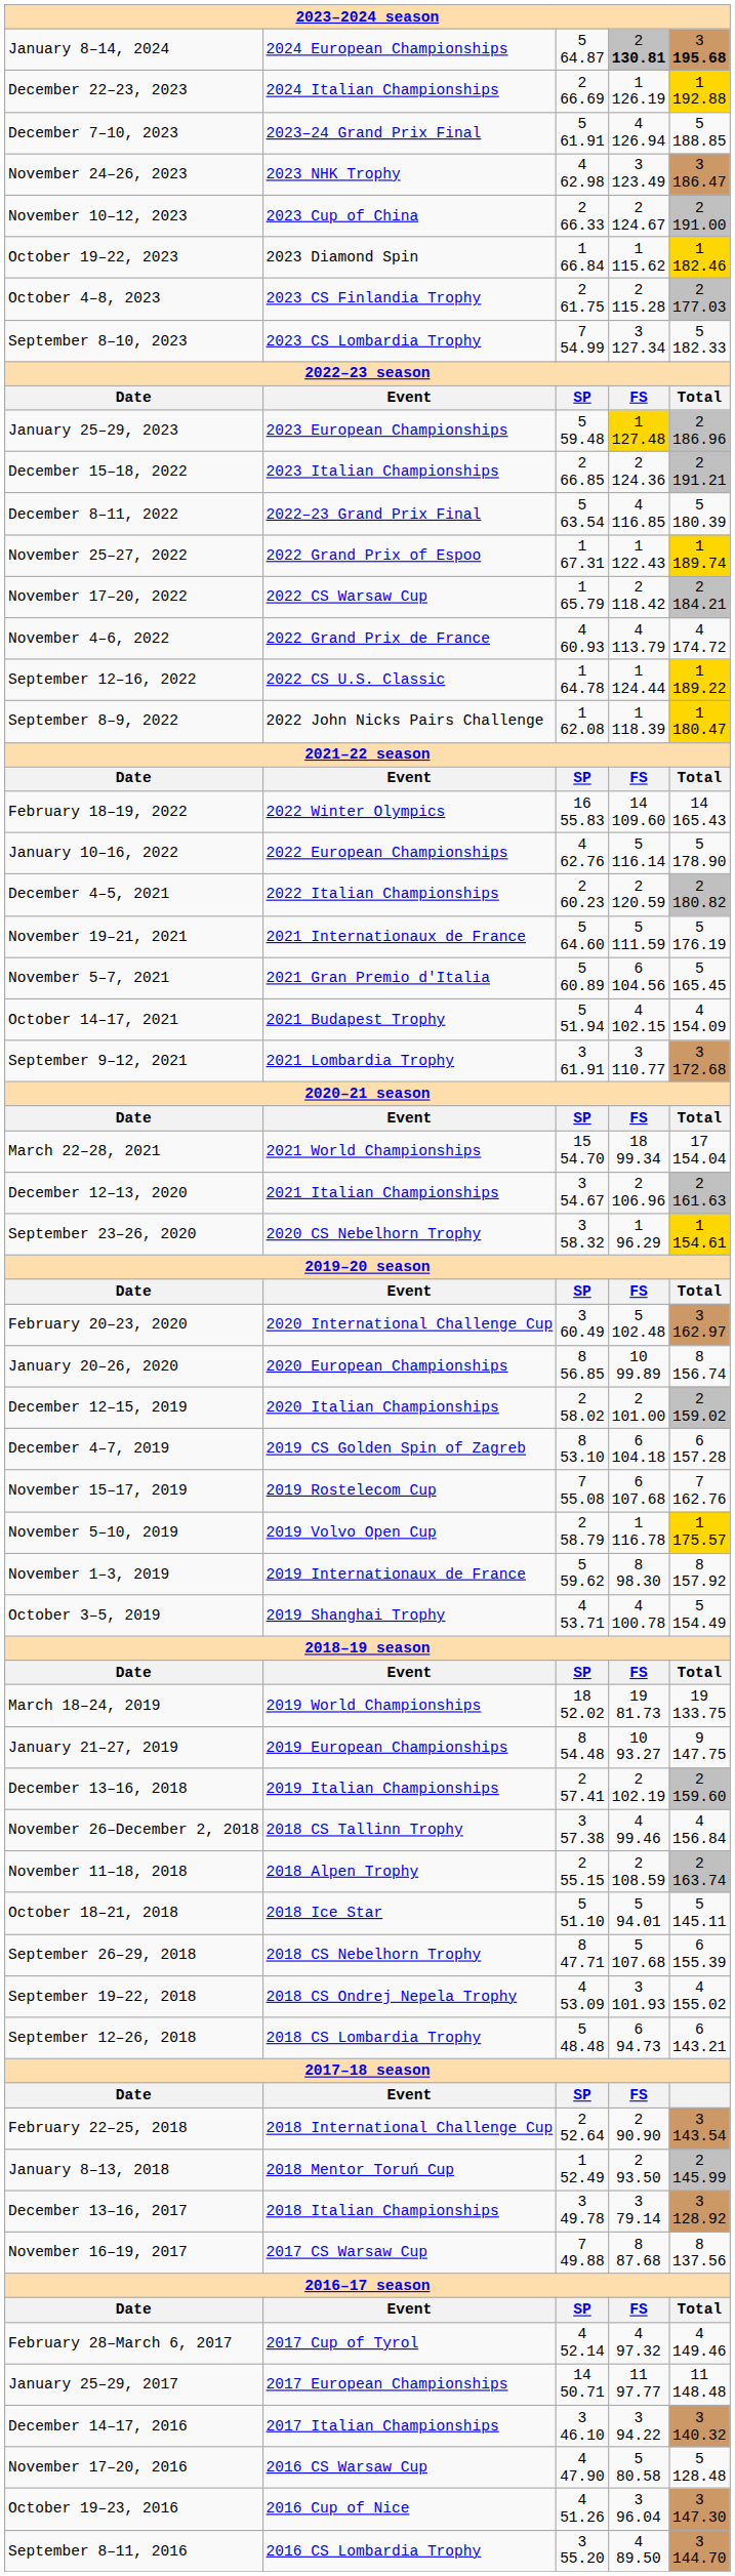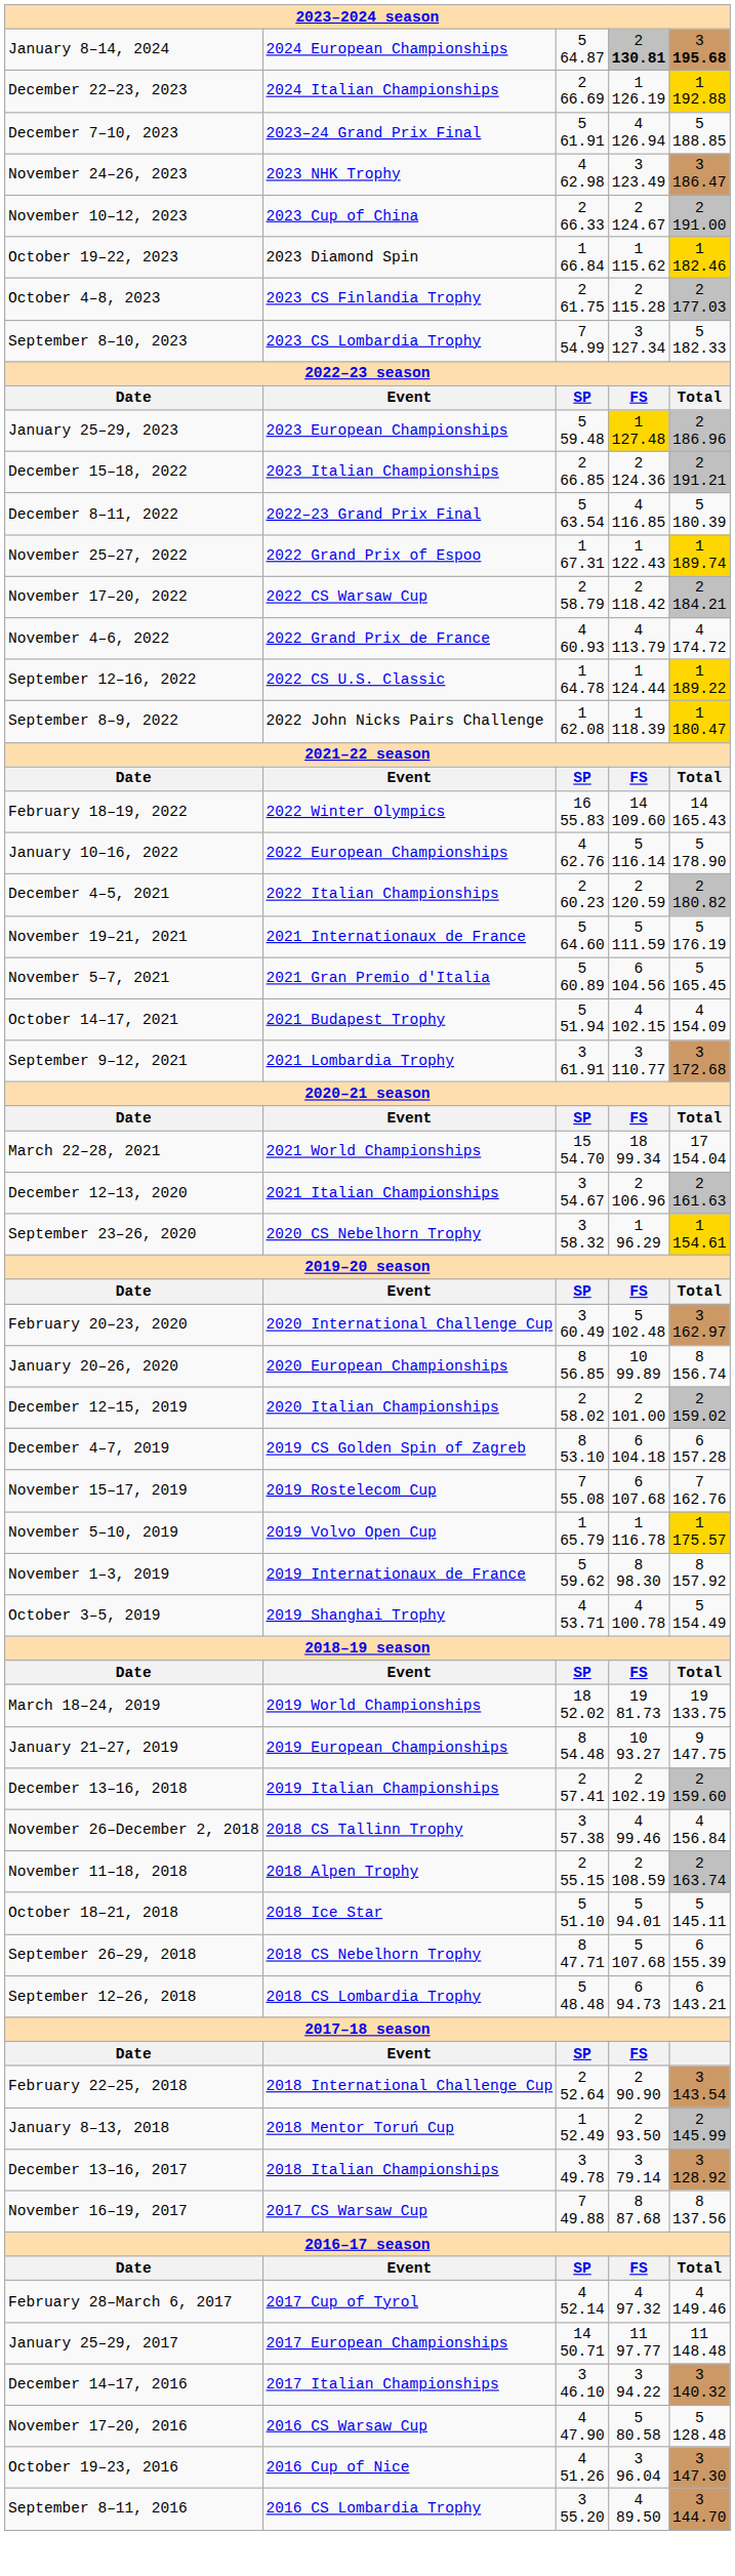 <table class="wikitable">
 <tr>
 <td style="background-color: #ffdead; " colspan=5 align=center><a href='#'><strong>2023–2024 season</strong></a></td>
 </tr>
 <tr>
 <td>January 8–14, 2024</td>
 <td><a href='#'>2024 European Championships</a></td>
 <td align=center>5 <br> 64.87</td>
 <td align=center bgcolor=silver>2 <br> <strong>130.81</strong></td>
 <td align=center bgcolor=cc9966>3 <br> <strong>195.68</strong></td>
 </tr>
 <tr>
 <td>December 22–23, 2023</td>
 <td><a href='#'>2024 Italian Championships</a></td>
 <td align=center>2 <br> 66.69</td>
 <td align=center>1 <br> 126.19</td>
 <td align=center bgcolor=gold>1 <br> 192.88</td>
 </tr>
 <tr>
 <td>December 7–10, 2023</td>
 <td><a href='#'>2023–24 Grand Prix Final</a></td>
 <td align=center>5 <br> 61.91</td>
 <td align=center>4 <br> 126.94</td>
 <td align=center>5 <br> 188.85</td>
 </tr>
 <tr>
 <td>November 24–26, 2023</td>
 <td><a href='#'>2023 NHK Trophy</a></td>
 <td align=center>4 <br> 62.98</td>
 <td align=center>3 <br> 123.49</td>
 <td align=center bgcolor=cc9966>3 <br> 186.47</td>
 </tr>
 <tr>
 <td>November 10–12, 2023</td>
 <td><a href='#'>2023 Cup of China</a></td>
 <td align=center>2 <br> 66.33</td>
 <td align=center>2 <br> 124.67</td>
 <td align=center bgcolor=silver>2 <br> 191.00</td>
 </tr>
 <tr>
 <td>October 19–22, 2023</td>
 <td>2023 Diamond Spin</td>
 <td align=center>1 <br> 66.84</td>
 <td align=center>1 <br> 115.62</td>
 <td align=center bgcolor=gold>1 <br> 182.46</td>
 </tr>
 <tr>
 <td>October 4–8, 2023</td>
 <td><a href='#'>2023 CS Finlandia Trophy</a></td>
 <td align=center>2 <br> 61.75</td>
 <td align=center>2 <br> 115.28</td>
 <td align=center bgcolor=silver>2 <br> 177.03</td>
 </tr>
 <tr>
 <td>September 8–10, 2023</td>
 <td><a href='#'>2023 CS Lombardia Trophy</a></td>
 <td align=center>7 <br> 54.99</td>
 <td align=center>3 <br> 127.34</td>
 <td align=center>5 <br> 182.33</td>
 </tr>
 <tr>
 <td style="background-color: #ffdead; " colspan=5 align=center><a href='#'><strong>2022–23 season</strong></a></td>
 </tr>
 <tr>
 <th>Date</th>
 <th>Event</th>
 <th><a href='#'>SP</a></th>
 <th><a href='#'>FS</a></th>
 <th>Total</th>
 </tr>
 <tr>
 <td>January 25–29, 2023</td>
 <td><a href='#'>2023 European Championships</a></td>
 <td align=center>5 <br> 59.48</td>
 <td align=center bgcolor=gold>1 <br> 127.48</td>
 <td align=center bgcolor=silver>2 <br> 186.96</td>
 </tr>
 <tr>
 <td>December 15–18, 2022</td>
 <td><a href='#'>2023 Italian Championships</a></td>
 <td align=center>2 <br> 66.85</td>
 <td align=center>2 <br> 124.36</td>
 <td align=center bgcolor=silver>2 <br> 191.21</td>
 </tr>
 <tr>
 <td>December 8–11, 2022</td>
 <td><a href='#'>2022–23 Grand Prix Final</a></td>
 <td align=center>5 <br> 63.54</td>
 <td align=center>4 <br> 116.85</td>
 <td align=center>5 <br> 180.39</td>
 </tr>
 <tr>
 <td>November 25–27, 2022</td>
 <td><a href='#'>2022 Grand Prix of Espoo</a></td>
 <td align=center>1 <br> 67.31</td>
 <td align=center>1 <br> 122.43</td>
 <td align=center bgcolor=gold>1 <br> 189.74</td>
 </tr>
 <tr>
 <td>November 17–20, 2022</td>
 <td><a href='#'>2022 CS Warsaw Cup</a></td>
-<td align=center>1 <br> 65.79</td>
+<td align=center>2 <br> 58.79</td>
 <td align=center>2 <br> 118.42</td>
 <td align=center bgcolor=silver>2 <br> 184.21</td>
 </tr>
 <tr>
 <td>November 4–6, 2022</td>
 <td><a href='#'>2022 Grand Prix de France</a></td>
 <td align=center>4 <br> 60.93</td>
 <td align=center>4 <br> 113.79</td>
 <td align=center>4 <br> 174.72</td>
 </tr>
 <tr>
 <td>September 12–16, 2022</td>
 <td><a href='#'>2022 CS U.S. Classic</a></td>
 <td align=center>1 <br> 64.78</td>
 <td align=center>1 <br> 124.44</td>
 <td align=center bgcolor=gold>1  <br> 189.22</td>
 </tr>
 <tr>
 <td>September 8–9, 2022</td>
 <td>2022 John Nicks Pairs Challenge</td>
 <td align=center>1 <br> 62.08</td>
 <td align=center>1 <br> 118.39</td>
 <td align=center bgcolor=gold>1  <br> 180.47</td>
 </tr>
 <tr>
 <td style="background-color: #ffdead; " colspan=5 align=center><a href='#'><strong>2021–22 season</strong></a></td>
 </tr>
 <tr>
 <th>Date</th>
 <th>Event</th>
 <th><a href='#'>SP</a></th>
 <th><a href='#'>FS</a></th>
 <th>Total</th>
 </tr>
 <tr>
 <td>February 18–19, 2022</td>
 <td><a href='#'>2022 Winter Olympics</a></td>
 <td align=center>16 <br> 55.83</td>
 <td align=center>14 <br> 109.60</td>
 <td align=center>14 <br> 165.43</td>
 </tr>
 <tr>
 <td>January 10–16, 2022</td>
 <td><a href='#'>2022 European Championships</a></td>
 <td align=center>4 <br> 62.76</td>
 <td align=center>5 <br> 116.14</td>
 <td align=center>5 <br> 178.90</td>
 </tr>
 <tr>
 <td>December 4–5, 2021</td>
 <td><a href='#'>2022 Italian Championships</a></td>
 <td align=center>2 <br> 60.23</td>
 <td align=center>2 <br> 120.59</td>
 <td align=center bgcolor=silver>2 <br> 180.82</td>
 </tr>
 <tr>
 <td>November 19–21, 2021</td>
 <td><a href='#'>2021 Internationaux de France</a></td>
 <td align=center>5 <br> 64.60</td>
 <td align=center>5 <br> 111.59</td>
 <td align=center>5 <br> 176.19</td>
 </tr>
 <tr>
 <td>November 5–7, 2021</td>
 <td><a href='#'>2021 Gran Premio d'Italia</a></td>
 <td align=center>5 <br> 60.89</td>
 <td align=center>6 <br> 104.56</td>
 <td align=center>5 <br> 165.45</td>
 </tr>
 <tr>
 <td>October 14–17, 2021</td>
 <td><a href='#'>2021 Budapest Trophy</a></td>
 <td align=center>5 <br> 51.94</td>
 <td align=center>4 <br> 102.15</td>
 <td align=center>4 <br> 154.09</td>
 </tr>
 <tr>
 <td>September 9–12, 2021</td>
 <td><a href='#'>2021 Lombardia Trophy</a></td>
 <td align=center>3 <br> 61.91</td>
 <td align=center>3 <br> 110.77</td>
 <td align=center bgcolor=cc9966>3 <br> 172.68</td>
 </tr>
 <tr>
 <td style="background-color: #ffdead; " colspan=5 align=center><a href='#'><strong>2020–21 season</strong></a></td>
 </tr>
 <tr>
 <th>Date</th>
 <th>Event</th>
 <th><a href='#'>SP</a></th>
 <th><a href='#'>FS</a></th>
 <th>Total</th>
 </tr>
 <tr>
 <td>March 22–28, 2021</td>
 <td><a href='#'>2021 World Championships</a></td>
 <td align=center>15 <br> 54.70</td>
 <td align=center>18 <br> 99.34</td>
 <td align=center>17 <br> 154.04</td>
 </tr>
 <tr>
 <td>December 12–13, 2020</td>
 <td><a href='#'>2021 Italian Championships</a></td>
 <td align=center>3 <br> 54.67</td>
 <td align=center>2 <br> 106.96</td>
 <td align=center bgcolor=silver>2 <br> 161.63</td>
 </tr>
 <tr>
 <td>September 23–26, 2020</td>
 <td><a href='#'>2020 CS Nebelhorn Trophy</a></td>
 <td align=center>3 <br> 58.32</td>
 <td align=center>1 <br> 96.29</td>
 <td align=center bgcolor=gold>1 <br> 154.61</td>
 </tr>
 <tr>
 <td style="background-color: #ffdead; " colspan=5 align=center><a href='#'><strong>2019–20 season</strong></a></td>
 </tr>
 <tr>
 <th>Date</th>
 <th>Event</th>
 <th><a href='#'>SP</a></th>
 <th><a href='#'>FS</a></th>
 <th>Total</th>
 </tr>
 <tr>
 <td>February 20–23, 2020</td>
 <td><a href='#'>2020 International Challenge Cup</a></td>
 <td align=center>3 <br> 60.49</td>
 <td align=center>5 <br> 102.48</td>
 <td align=center bgcolor=cc9966>3 <br> 162.97</td>
 </tr>
 <tr>
 <td>January 20–26, 2020</td>
 <td><a href='#'>2020 European Championships</a></td>
 <td align=center>8 <br> 56.85</td>
 <td align=center>10 <br> 99.89</td>
 <td align=center>8 <br> 156.74</td>
 </tr>
 <tr>
 <td>December 12–15, 2019</td>
 <td><a href='#'>2020 Italian Championships</a></td>
 <td align=center>2 <br> 58.02</td>
 <td align=center>2 <br> 101.00</td>
 <td align=center bgcolor=silver>2 <br> 159.02</td>
 </tr>
 <tr>
 <td>December 4–7, 2019</td>
 <td><a href='#'>2019 CS Golden Spin of Zagreb</a></td>
 <td align=center>8 <br> 53.10</td>
 <td align=center>6 <br> 104.18</td>
 <td align=center>6 <br> 157.28</td>
 </tr>
 <tr>
 <td>November 15–17, 2019</td>
 <td><a href='#'>2019 Rostelecom Cup</a></td>
 <td align=center>7 <br> 55.08</td>
 <td align=center>6 <br> 107.68</td>
 <td align=center>7 <br> 162.76</td>
 </tr>
 <tr>
 <td>November 5–10, 2019</td>
 <td><a href='#'>2019 Volvo Open Cup</a></td>
-<td align=center>2 <br> 58.79</td>
+<td align=center>1 <br> 65.79</td>
 <td align=center>1 <br> 116.78</td>
 <td align=center bgcolor=gold>1 <br> 175.57</td>
 </tr>
 <tr>
 <td>November 1–3, 2019</td>
 <td><a href='#'>2019 Internationaux de France</a></td>
 <td align=center>5 <br> 59.62</td>
 <td align=center>8 <br> 98.30</td>
 <td align=center>8 <br> 157.92</td>
 </tr>
 <tr>
 <td>October 3–5, 2019</td>
 <td><a href='#'>2019 Shanghai Trophy</a></td>
 <td align=center>4 <br> 53.71</td>
 <td align=center>4 <br> 100.78</td>
 <td align=center>5 <br> 154.49</td>
 </tr>
 <tr>
 <td style="background-color: #ffdead; " colspan=5 align=center><a href='#'><strong>2018–19 season</strong></a></td>
 </tr>
 <tr>
 <th>Date</th>
 <th>Event</th>
 <th><a href='#'>SP</a></th>
 <th><a href='#'>FS</a></th>
 <th>Total</th>
 </tr>
 <tr>
 <td>March 18–24, 2019</td>
 <td><a href='#'>2019 World Championships</a></td>
 <td align=center>18 <br> 52.02</td>
 <td align=center>19 <br> 81.73</td>
 <td align=center>19 <br> 133.75</td>
 </tr>
 <tr>
 <td>January 21–27, 2019</td>
 <td><a href='#'>2019 European Championships</a></td>
 <td align=center>8 <br> 54.48</td>
 <td align=center>10 <br> 93.27</td>
 <td align=center>9 <br> 147.75</td>
 </tr>
 <tr>
 <td>December 13–16, 2018</td>
 <td><a href='#'>2019 Italian Championships</a></td>
 <td align=center>2 <br> 57.41</td>
 <td align=center>2 <br> 102.19</td>
 <td align=center bgcolor=silver>2 <br> 159.60</td>
 </tr>
 <tr>
 <td>November 26–December 2, 2018</td>
 <td><a href='#'>2018 CS Tallinn Trophy</a></td>
 <td align=center>3 <br> 57.38</td>
 <td align=center>4 <br> 99.46</td>
 <td align=center>4 <br> 156.84</td>
 </tr>
 <tr>
 <td>November 11–18, 2018</td>
 <td><a href='#'>2018 Alpen Trophy</a></td>
 <td align=center>2 <br> 55.15</td>
 <td align=center>2 <br> 108.59</td>
 <td align=center bgcolor=silver>2 <br> 163.74</td>
 </tr>
 <tr>
 <td>October 18–21, 2018</td>
 <td><a href='#'>2018 Ice Star</a></td>
 <td align=center>5 <br> 51.10</td>
 <td align=center>5 <br> 94.01</td>
 <td align=center>5 <br> 145.11</td>
 </tr>
 <tr>
 <td>September 26–29, 2018</td>
 <td><a href='#'>2018 CS Nebelhorn Trophy</a></td>
 <td align=center>8 <br> 47.71</td>
 <td align=center>5 <br> 107.68</td>
 <td align=center>6 <br> 155.39</td>
-</tr>
-<tr>
-<td>September 19–22, 2018</td>
-<td><a href='#'>2018 CS Ondrej Nepela Trophy</a></td>
-<td align=center>4 <br> 53.09</td>
-<td align=center>3 <br> 101.93</td>
-<td align=center>4 <br> 155.02</td>
 </tr>
 <tr>
 <td>September 12–26, 2018</td>
 <td><a href='#'>2018 CS Lombardia Trophy</a></td>
 <td align=center>5 <br> 48.48</td>
 <td align=center>6 <br> 94.73</td>
 <td align=center>6 <br> 143.21</td>
 </tr>
 <tr>
 <td style="background-color: #ffdead; " colspan=5 align=center><a href='#'><strong>2017–18 season</strong></a></td>
 </tr>
 <tr>
 <th>Date</th>
 <th>Event</th>
 <th><a href='#'>SP</a></th>
 <th><a href='#'>FS</a></th>
 <th Total></th>
 </tr>
 <tr>
 <td>February 22–25, 2018</td>
 <td><a href='#'>2018 International Challenge Cup</a></td>
 <td align=center>2 <br> 52.64</td>
 <td align=center>2 <br> 90.90</td>
 <td align=center bgcolor=cc9966>3 <br> 143.54</td>
 </tr>
 <tr>
 <td>January 8–13, 2018</td>
 <td><a href='#'>2018 Mentor Toruń Cup</a></td>
 <td align=center>1 <br> 52.49</td>
 <td align=center>2 <br> 93.50</td>
 <td align=center bgcolor=silver>2 <br> 145.99</td>
 </tr>
 <tr>
 <td>December 13–16, 2017</td>
 <td><a href='#'>2018 Italian Championships</a></td>
 <td align=center>3 <br> 49.78</td>
 <td align=center>3 <br> 79.14</td>
 <td align=center bgcolor=cc9966>3 <br> 128.92</td>
 </tr>
 <tr>
 <td>November 16–19, 2017</td>
 <td><a href='#'>2017 CS Warsaw Cup</a></td>
 <td align=center>7 <br> 49.88</td>
 <td align=center>8 <br> 87.68</td>
 <td align=center>8 <br> 137.56</td>
 </tr>
 <tr>
 <td style="background-color: #ffdead; " colspan=5 align=center><a href='#'><strong>2016–17 season</strong></a></td>
 </tr>
 <tr>
 <th>Date</th>
 <th>Event</th>
 <th><a href='#'>SP</a></th>
 <th><a href='#'>FS</a></th>
 <th>Total</th>
 </tr>
 <tr>
 <td>February 28–March 6, 2017</td>
 <td><a href='#'>2017 Cup of Tyrol</a></td>
 <td align=center>4 <br> 52.14</td>
 <td align=center>4 <br> 97.32</td>
 <td align=center>4 <br> 149.46</td>
 </tr>
 <tr>
 <td>January 25–29, 2017</td>
 <td><a href='#'>2017 European Championships</a></td>
 <td align=center>14 <br> 50.71</td>
 <td align=center>11 <br> 97.77</td>
 <td align=center>11 <br> 148.48</td>
 </tr>
 <tr>
 <td>December 14–17, 2016</td>
 <td><a href='#'>2017 Italian Championships</a></td>
 <td align=center>3 <br> 46.10</td>
 <td align=center>3 <br> 94.22</td>
 <td align=center bgcolor=cc9966>3 <br> 140.32</td>
 </tr>
 <tr>
 <td>November 17–20, 2016</td>
 <td><a href='#'>2016 CS Warsaw Cup</a></td>
 <td align=center>4 <br> 47.90</td>
 <td align=center>5 <br> 80.58</td>
 <td align=center>5 <br> 128.48</td>
 </tr>
 <tr>
 <td>October 19–23, 2016</td>
 <td><a href='#'>2016 Cup of Nice</a></td>
 <td align=center>4 <br> 51.26</td>
 <td align=center>3 <br> 96.04</td>
 <td align=center bgcolor=cc9966>3 <br> 147.30</td>
 </tr>
 <tr>
 <td>September 8–11, 2016</td>
 <td><a href='#'>2016 CS Lombardia Trophy</a></td>
 <td align=center>3 <br> 55.20</td>
 <td align=center>4 <br> 89.50</td>
 <td align=center bgcolor=cc9966>3 <br> 144.70</td>
 </tr>
 </table>
